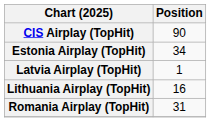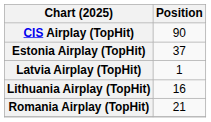 <table class="wikitable sortable plainrowheaders" style="text-align:center">
 <tr>
 <th scope="col">Chart (2025)</th>
 <th scope="col">Position</th>
 </tr>
 <tr>
 <th scope="row"><a href='#'>CIS</a> Airplay (TopHit)</th>
 <td>90</td>
 </tr>
 <tr>
 <th scope="row">Estonia Airplay (TopHit)</th>
-<td>34</td>
+<td>37</td>
 </tr>
 <tr>
 <th scope="row">Latvia Airplay (TopHit)</th>
 <td>1</td>
 </tr>
 <tr>
 <th scope="row">Lithuania Airplay (TopHit)</th>
 <td>16</td>
 </tr>
 <tr>
 <th scope="row">Romania Airplay (TopHit)</th>
-<td>31</td>
+<td>21</td>
 </tr>
 <tr>
 </tr>
 </table>
